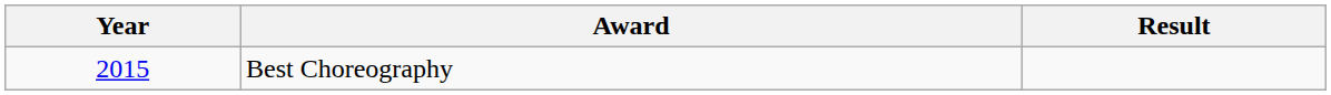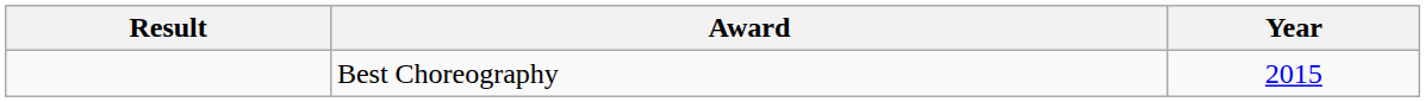 <table class="wikitable" width=50%>
 <tr>
+<th>Result</th>
+<th>Award</th>
 <th>Year</th>
-<th>Award</th>
-<th>Result</th>
 </tr>
 <tr>
+<td></td>
+<td>Best Choreography</td>
 <td style="text-align:center;"><a href='#'>2015</a></td>
-<td>Best Choreography</td>
-<td></td>
 </tr>
 </table>
